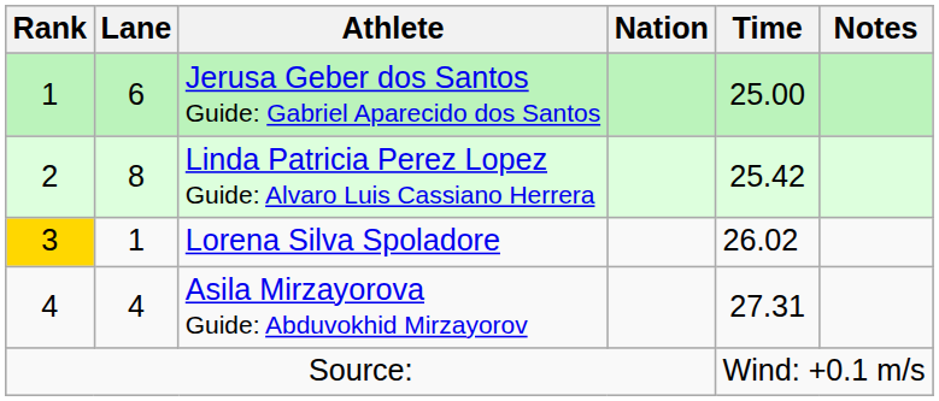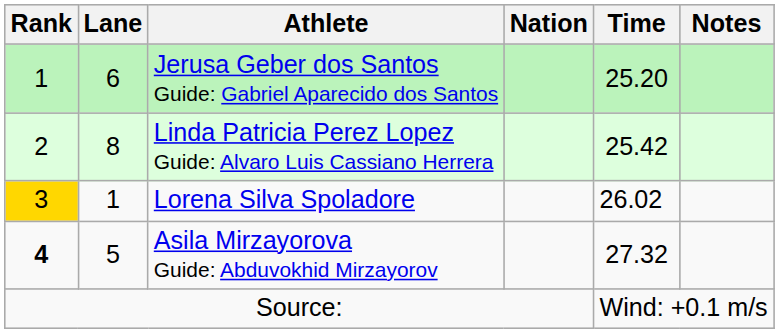 <table class="wikitable sortable" style="text-align:center;">
 <tr>
 <th scope="col">Rank</th>
 <th scope="col">Lane</th>
 <th scope="col">Athlete</th>
 <th scope="col">Nation</th>
 <th scope="col">Time</th>
 <th scope="col">Notes</th>
 </tr>
 <tr bgcolor="#bbf3bb">
 <td>1</td>
 <td>6</td>
 <td align=left><a href='#'>Jerusa Geber dos Santos</a><br><small>Guide: <a href='#'>Gabriel Aparecido dos Santos</a></small></td>
 <td align=left></td>
-<td>25.00</td>
+<td>25.20</td>
 <td></td>
 </tr>
 <tr bgcolor=ddffdd>
 <td>2</td>
 <td>8</td>
 <td align=left><a href='#'>Linda Patricia Perez Lopez</a><br><small>Guide: <a href='#'>Alvaro Luis Cassiano Herrera</a></small></td>
 <td align=left></td>
 <td>25.42</td>
 <td> </td>
 </tr>
 <tr>
 <td style="background: gold;">3</td>
 <td>1</td>
 <td align=left><a href='#'>Lorena Silva Spoladore</a></td>
 <td align=left></td>
 <td align=left>26.02</td>
 <td></td>
 </tr>
 <tr>
-<td>4</td>
-<td>4</td>
+<td><strong>4</strong></td>
+<td>5</td>
 <td align=left><a href='#'>Asila Mirzayorova</a><br><small>Guide: <a href='#'>Abduvokhid Mirzayorov</a></small></td>
 <td align=left></td>
-<td>27.31</td>
+<td>27.32</td>
 <td></td>
 </tr>
 <tr class="sortbottom">
 <td colspan=4>Source:</td>
 <td colspan="2" style="text-align:left;">Wind: +0.1 m/s</td>
 </tr>
 </table>
